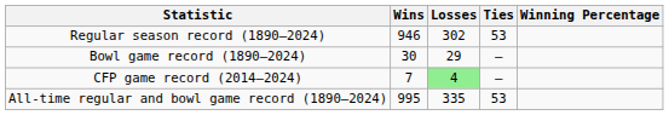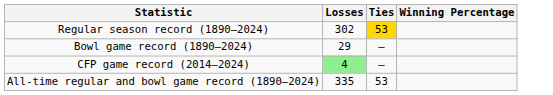 <table class="wikitable" style="text-align:center; font-size:95%">
 <tr>
 <th>Statistic</th>
-<th>Wins</th>
 <th>Losses</th>
 <th>Ties</th>
 <th>Winning Percentage</th>
 </tr>
 <tr>
 <td>Regular season record (1890–2024)</td>
-<td align="center">946</td>
 <td align="center">302</td>
-<td align="center">53</td>
+<td align="center" style="background: gold;">53</td>
 <td align="center"></td>
 </tr>
 <tr>
 <td>Bowl game record (1890–2024)</td>
-<td align="center">30</td>
 <td align="center">29</td>
 <td align="center">—</td>
 <td align="center"></td>
 </tr>
 <tr>
 <td>CFP game record (2014–2024)</td>
-<td align="center">7</td>
 <td align="center" style="background: lightgreen;">4</td>
 <td align="center">—</td>
 <td align="center"></td>
 </tr>
 <tr>
 <td>All-time regular and bowl game record (1890–2024)</td>
-<td align="center">995</td>
 <td align="center">335</td>
 <td align="center">53</td>
 <td align="center"></td>
 </tr>
 </table>
